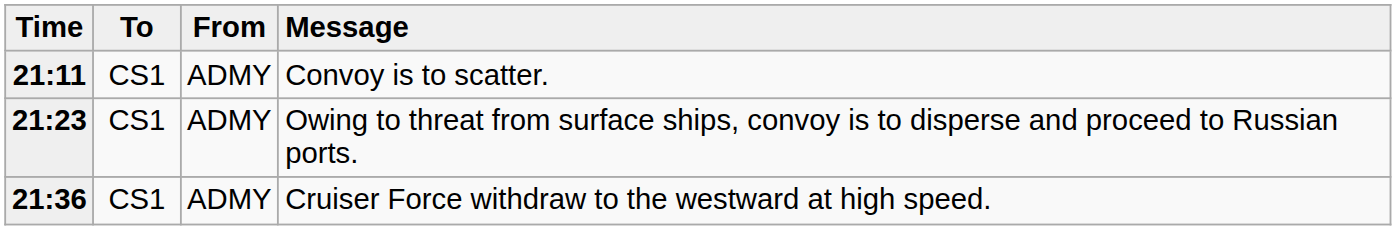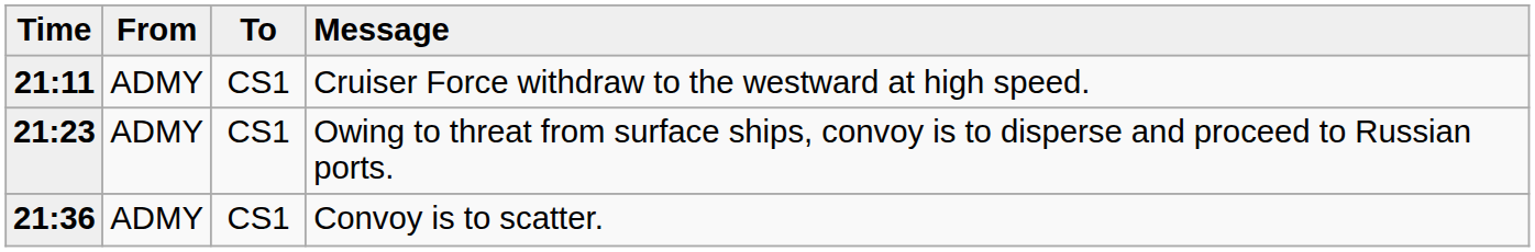 <table class="wikitable" style="text-align: right; margin:0em 0em 1em 1em;">
 <tr>
 <th colspan="1" style="text-align: center; background: #EFEFEF" width="40">Time</th>
+<th colspan="1" style="text-align: center; background: #EFEFEF" width="40">From</th>
 <th colspan="1" style="text-align: center; background: #EFEFEF" width="40">To</th>
-<th colspan="1" style="text-align: center; background: #EFEFEF" width="40">From</th>
 <th colspan="1" style="text-align: left; background: #EFEFEF" width="450">Message</th>
 </tr>
 <tr>
 <th valign=top style="background: #EFEFEF">21:11</th>
+<td valign=top align=center>ADMY</td>
 <td valign=top align=center>CS1</td>
-<td valign=top align=center>ADMY</td>
-<td width="600" valign=top align="left">Convoy is to scatter.</td>
+<td width="600" valign=top align="left">Cruiser Force withdraw to the westward at high speed.</td>
 </tr>
 <tr>
 <th valign=top style="background: #EFEFEF">21:23</th>
+<td valign=top align=center>ADMY</td>
 <td valign=top align=center>CS1</td>
-<td valign=top align=center>ADMY</td>
 <td width="600" valign=top align="left">Owing to threat from surface ships, convoy is to disperse and proceed to Russian ports.</td>
 </tr>
 <tr>
 <th valign=top style="background: #EFEFEF">21:36</th>
+<td valign=top align=center>ADMY</td>
 <td valign=top align=center>CS1</td>
-<td valign=top align=center>ADMY</td>
-<td width="600" valign=top align="left">Cruiser Force withdraw to the westward at high speed.</td>
+<td width="600" valign=top align="left">Convoy is to scatter.</td>
 </tr>
 </table>
